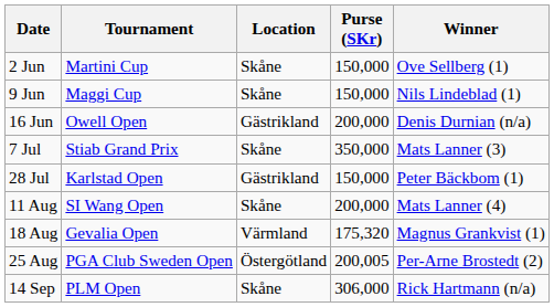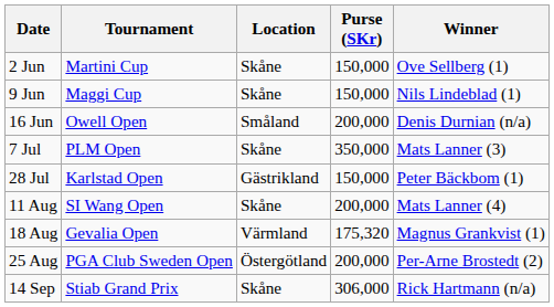 <table class="wikitable" style="font-size:95%;">
 <tr>
 <th>Date</th>
 <th>Tournament</th>
 <th>Location</th>
 <th>Purse<br>(<a href='#'>SKr</a>)</th>
 <th>Winner</th>
 </tr>
 <tr>
 <td>2 Jun</td>
 <td><a href='#'>Martini Cup</a></td>
 <td>Skåne</td>
 <td align=right>150,000</td>
 <td> <a href='#'>Ove Sellberg</a> (1)</td>
 </tr>
 <tr>
 <td>9 Jun</td>
 <td><a href='#'>Maggi Cup</a></td>
 <td>Skåne</td>
 <td align=right>150,000</td>
 <td> <a href='#'>Nils Lindeblad</a> (1)</td>
 </tr>
 <tr>
 <td>16 Jun</td>
 <td><a href='#'>Owell Open</a></td>
-<td>Gästrikland</td>
+<td>Småland</td>
 <td align=right>200,000</td>
 <td> <a href='#'>Denis Durnian</a> (n/a)</td>
 </tr>
 <tr>
 <td>7 Jul</td>
-<td><a href='#'>Stiab Grand Prix</a></td>
+<td><a href='#'>PLM Open</a></td>
 <td>Skåne</td>
 <td align=right>350,000</td>
 <td> <a href='#'>Mats Lanner</a> (3)</td>
 </tr>
 <tr>
 <td>28 Jul</td>
 <td><a href='#'>Karlstad Open</a></td>
 <td>Gästrikland</td>
 <td align=right>150,000</td>
 <td> <a href='#'>Peter Bäckbom</a> (1)</td>
 </tr>
 <tr>
 <td>11 Aug</td>
 <td><a href='#'>SI Wang Open</a></td>
 <td>Skåne</td>
 <td align=right>200,000</td>
 <td> <a href='#'>Mats Lanner</a> (4)</td>
 </tr>
 <tr>
 <td>18 Aug</td>
 <td><a href='#'>Gevalia Open</a></td>
 <td>Värmland</td>
 <td align=right>175,320</td>
 <td> <a href='#'>Magnus Grankvist</a> (1)</td>
 </tr>
 <tr>
 <td>25 Aug</td>
 <td><a href='#'>PGA Club Sweden Open</a></td>
 <td>Östergötland</td>
-<td align=right>200,005</td>
+<td align=right>200,000</td>
 <td> <a href='#'>Per-Arne Brostedt</a> (2)</td>
 </tr>
 <tr>
 <td>14 Sep</td>
-<td><a href='#'>PLM Open</a></td>
+<td><a href='#'>Stiab Grand Prix</a></td>
 <td>Skåne</td>
 <td align=right>306,000</td>
 <td> <a href='#'>Rick Hartmann</a> (n/a)</td>
 </tr>
 </table>
